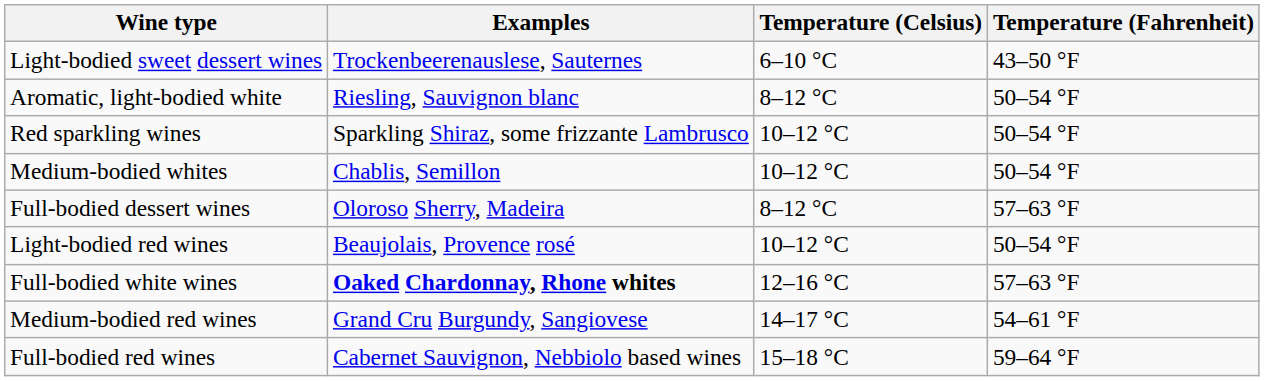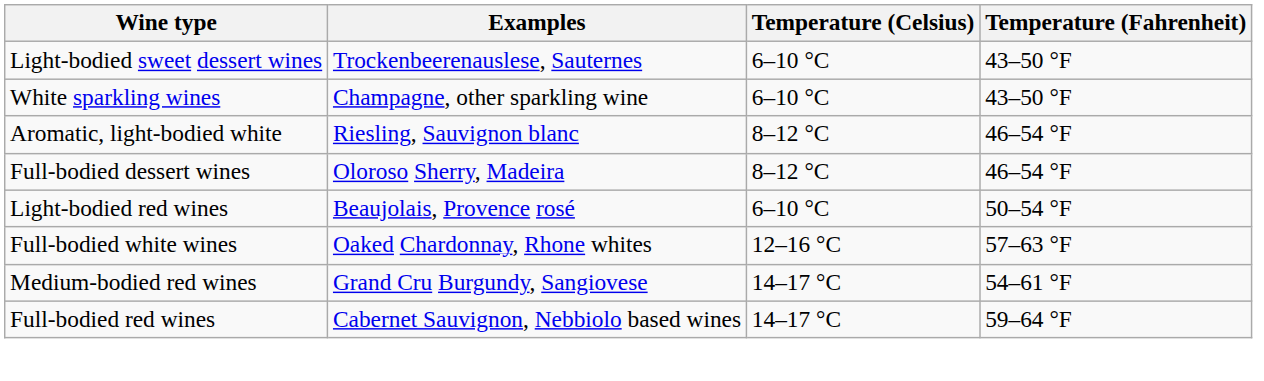 <table class="wikitable">
 <tr>
 <th>Wine type</th>
 <th>Examples</th>
 <th>Temperature (Celsius)</th>
 <th>Temperature (Fahrenheit)</th>
 </tr>
 <tr>
 <td>Light-bodied <a href='#'>sweet</a> <a href='#'>dessert wines</a></td>
 <td><a href='#'>Trockenbeerenauslese</a>, <a href='#'>Sauternes</a></td>
 <td>6–10 °C</td>
 <td>43–50 °F</td>
 </tr>
 <tr>
+<td>White <a href='#'>sparkling wines</a></td>
+<td><a href='#'>Champagne</a>, other sparkling wine</td>
+<td>6–10 °C</td>
+<td>43–50 °F</td>
+</tr>
+<tr>
 <td>Aromatic, light-bodied white</td>
 <td><a href='#'>Riesling</a>, <a href='#'>Sauvignon blanc</a></td>
 <td>8–12 °C</td>
-<td>50–54 °F</td>
-</tr>
-<tr>
-<td>Red sparkling wines</td>
-<td>Sparkling <a href='#'>Shiraz</a>, some frizzante <a href='#'>Lambrusco</a></td>
-<td>10–12 °C</td>
-<td>50–54 °F</td>
-</tr>
-<tr>
-<td>Medium-bodied whites</td>
-<td><a href='#'>Chablis</a>, <a href='#'>Semillon</a></td>
-<td>10–12 °C</td>
-<td>50–54 °F</td>
+<td>46–54 °F</td>
 </tr>
 <tr>
 <td>Full-bodied dessert wines</td>
 <td><a href='#'>Oloroso</a> <a href='#'>Sherry</a>, <a href='#'>Madeira</a></td>
 <td>8–12 °C</td>
-<td>57–63 °F</td>
+<td>46–54 °F</td>
 </tr>
 <tr>
 <td>Light-bodied red wines</td>
 <td><a href='#'>Beaujolais</a>, <a href='#'>Provence</a> <a href='#'>rosé</a></td>
-<td>10–12 °C</td>
+<td>6–10 °C</td>
 <td>50–54 °F</td>
 </tr>
 <tr>
 <td>Full-bodied white wines</td>
-<td><strong><a href='#'>Oaked</a> <a href='#'>Chardonnay</a>, <a href='#'>Rhone</a> whites</strong></td>
+<td><a href='#'>Oaked</a> <a href='#'>Chardonnay</a>, <a href='#'>Rhone</a> whites</td>
 <td>12–16 °C</td>
 <td>57–63 °F</td>
 </tr>
 <tr>
 <td>Medium-bodied red wines</td>
 <td><a href='#'>Grand Cru</a> <a href='#'>Burgundy</a>, <a href='#'>Sangiovese</a></td>
 <td>14–17 °C</td>
 <td>54–61 °F</td>
 </tr>
 <tr>
 <td>Full-bodied red wines</td>
 <td><a href='#'>Cabernet Sauvignon</a>, <a href='#'>Nebbiolo</a> based wines</td>
-<td>15–18 °C</td>
+<td>14–17 °C</td>
 <td>59–64 °F</td>
 </tr>
 </table>
